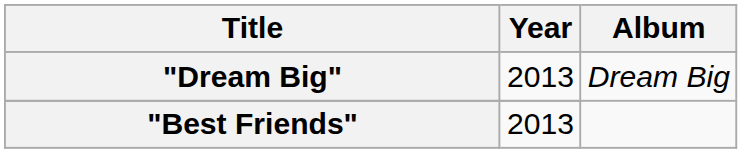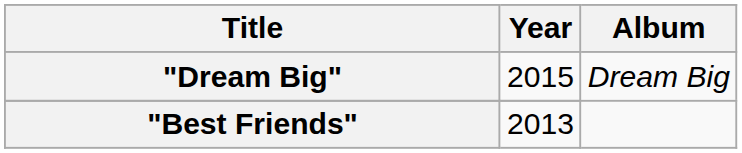 <table class="wikitable plainrowheaders" style="text-align:center">
 <tr>
 <th scope="col" style="width:16em;">Title</th>
 <th scope="col">Year</th>
 <th scope="col">Album</th>
 </tr>
 <tr>
 <th scope="row">"Dream Big"</th>
-<td>2013</td>
+<td>2015</td>
 <td rowspan="2"><em>Dream Big</em></td>
 </tr>
 <tr>
 </tr>
 <tr>
 <th scope="row">"Best Friends"</th>
 <td>2013</td>
 </tr>
 </table>
